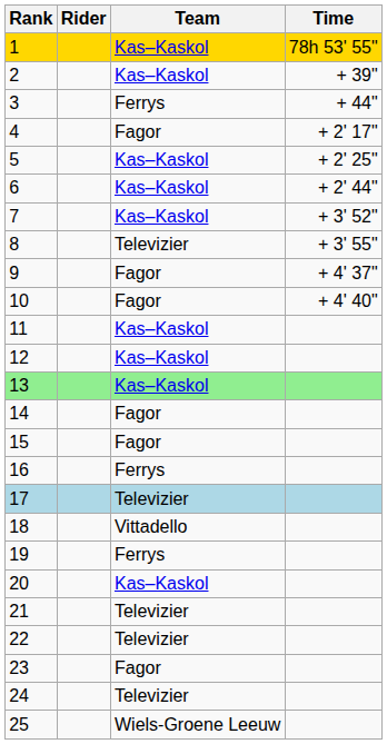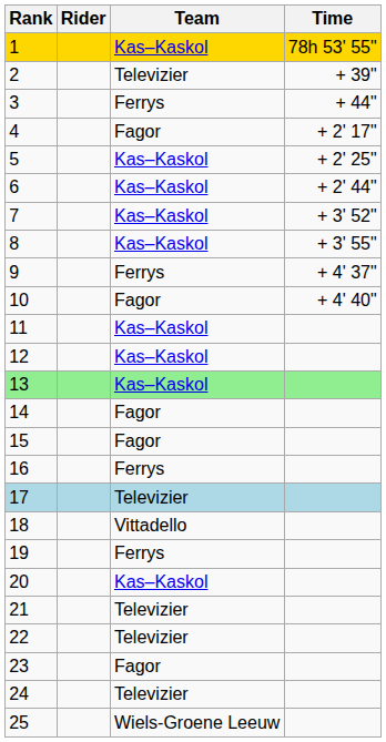 <table class="wikitable">
 <tr>
 <th>Rank</th>
 <th>Rider</th>
 <th>Team</th>
 <th>Time</th>
 </tr>
 <tr bgcolor=gold>
 <td>1</td>
 <td></td>
 <td><a href='#'>Kas–Kaskol</a></td>
 <td align="right">78h 53' 55"</td>
 </tr>
 <tr>
 <td>2</td>
 <td></td>
-<td><a href='#'>Kas–Kaskol</a></td>
+<td>Televizier</td>
 <td align="right">+ 39"</td>
 </tr>
 <tr>
 <td>3</td>
 <td></td>
 <td>Ferrys</td>
 <td align="right">+ 44"</td>
 </tr>
 <tr>
 <td>4</td>
 <td></td>
 <td>Fagor</td>
 <td align="right">+ 2' 17"</td>
 </tr>
 <tr>
 <td>5</td>
 <td></td>
 <td><a href='#'>Kas–Kaskol</a></td>
 <td align="right">+ 2' 25"</td>
 </tr>
 <tr>
 <td>6</td>
 <td></td>
 <td><a href='#'>Kas–Kaskol</a></td>
 <td align="right">+ 2' 44"</td>
 </tr>
 <tr>
 <td>7</td>
 <td></td>
 <td><a href='#'>Kas–Kaskol</a></td>
 <td align="right">+ 3' 52"</td>
 </tr>
 <tr>
 <td>8</td>
 <td></td>
-<td>Televizier</td>
+<td><a href='#'>Kas–Kaskol</a></td>
 <td align="right">+ 3' 55"</td>
 </tr>
 <tr>
 <td>9</td>
 <td></td>
-<td>Fagor</td>
+<td>Ferrys</td>
 <td align="right">+ 4' 37"</td>
 </tr>
 <tr>
 <td>10</td>
 <td></td>
 <td>Fagor</td>
 <td align="right">+ 4' 40"</td>
 </tr>
 <tr>
 <td>11</td>
 <td></td>
 <td><a href='#'>Kas–Kaskol</a></td>
 <td align="right"></td>
 </tr>
 <tr>
 <td>12</td>
 <td></td>
 <td><a href='#'>Kas–Kaskol</a></td>
 <td align="right"></td>
 </tr>
 <tr bgcolor=lightgreen>
 <td>13</td>
 <td></td>
 <td><a href='#'>Kas–Kaskol</a></td>
 <td align="right"></td>
 </tr>
 <tr>
 <td>14</td>
 <td></td>
 <td>Fagor</td>
 <td align="right"></td>
 </tr>
 <tr>
 <td>15</td>
 <td></td>
 <td>Fagor</td>
 <td align="right"></td>
 </tr>
 <tr>
 <td>16</td>
 <td></td>
 <td>Ferrys</td>
 <td align="right"></td>
 </tr>
 <tr bgcolor=lightblue>
 <td>17</td>
 <td></td>
 <td>Televizier</td>
 <td align="right"></td>
 </tr>
 <tr>
 <td>18</td>
 <td></td>
 <td>Vittadello</td>
 <td align="right"></td>
 </tr>
 <tr>
 <td>19</td>
 <td></td>
 <td>Ferrys</td>
 <td align="right"></td>
 </tr>
 <tr>
 <td>20</td>
 <td></td>
 <td><a href='#'>Kas–Kaskol</a></td>
 <td align="right"></td>
 </tr>
 <tr>
 <td>21</td>
 <td></td>
 <td>Televizier</td>
 <td align="right"></td>
 </tr>
 <tr>
 <td>22</td>
 <td></td>
 <td>Televizier</td>
 <td align="right"></td>
 </tr>
 <tr>
 <td>23</td>
 <td></td>
 <td>Fagor</td>
 <td align="right"></td>
 </tr>
 <tr>
 <td>24</td>
 <td></td>
 <td>Televizier</td>
 <td align="right"></td>
 </tr>
 <tr>
 <td>25</td>
 <td></td>
 <td>Wiels-Groene Leeuw</td>
 <td align="right"></td>
 </tr>
 </table>
